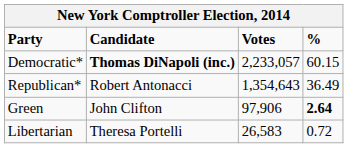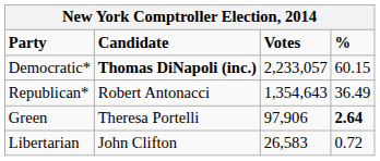 <table class="wikitable">
 <tr>
 <th colspan="4">New York Comptroller Election, 2014</th>
 </tr>
 <tr>
 <td><strong>Party</strong></td>
 <td><strong>Candidate</strong></td>
 <td><strong>Votes</strong></td>
 <td><strong>%</strong></td>
 </tr>
 <tr>
 <td>Democratic*</td>
 <td><strong>Thomas DiNapoli (inc.)</strong></td>
 <td>2,233,057</td>
 <td>60.15</td>
 </tr>
 <tr>
 <td>Republican*</td>
 <td>Robert Antonacci</td>
 <td>1,354,643</td>
 <td>36.49</td>
 </tr>
 <tr>
 <td>Green</td>
-<td>John Clifton</td>
+<td>Theresa Portelli</td>
 <td>97,906</td>
 <td><strong>2.64</strong></td>
 </tr>
 <tr>
 <td>Libertarian</td>
-<td>Theresa Portelli</td>
+<td>John Clifton</td>
 <td>26,583</td>
 <td>0.72</td>
 </tr>
 </table>
